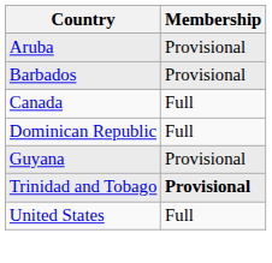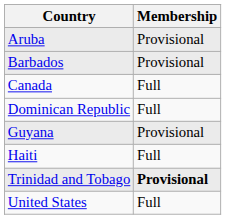 <table class="wikitable">
 <tr>
 <th>Country</th>
 <th>Membership</th>
 </tr>
 <tr>
 <td bgcolor="#ebebeb"> <a href='#'>Aruba</a></td>
 <td bgcolor="#ebebeb">Provisional</td>
 </tr>
 <tr>
 <td bgcolor="#ebebeb"> <a href='#'>Barbados</a></td>
 <td bgcolor="#ebebeb">Provisional</td>
 </tr>
 <tr>
 <td> <a href='#'>Canada</a></td>
 <td>Full</td>
 </tr>
 <tr>
 <td> <a href='#'>Dominican Republic</a></td>
 <td>Full</td>
 </tr>
 <tr>
 <td bgcolor="#ebebeb"> <a href='#'>Guyana</a></td>
 <td bgcolor="#ebebeb">Provisional</td>
 </tr>
 <tr>
+<td> <a href='#'>Haiti</a></td>
+<td>Full</td>
+</tr>
+<tr>
 <td bgcolor="#ebebeb"> <a href='#'>Trinidad and Tobago</a></td>
 <td bgcolor="#ebebeb"><strong>Provisional</strong></td>
 </tr>
 <tr>
 <td> <a href='#'>United States</a></td>
 <td>Full</td>
 </tr>
 </table>
